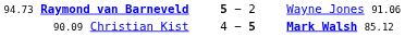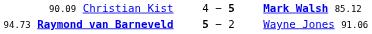 <table style="text-align:center">
 <tr>
 <th width=223></th>
 <th width=100></th>
 <th width=223></th>
 </tr>
 <tr>
+<td align=right><small><span>90.09</span></small> <a href='#'>Christian Kist</a> </td>
+<td>4 − <strong>5</strong></td>
+<td align=left> <strong><a href='#'>Mark Walsh</a></strong> <small><span>85.12</span></small></td>
+</tr>
+<tr>
 <td align=right><small><span>94.73</span></small> <strong><a href='#'>Raymond van Barneveld</a></strong> </td>
 <td><strong>5</strong> − 2</td>
 <td align=left> <a href='#'>Wayne Jones</a> <small><span>91.06</span></small></td>
 </tr>
-<tr>
-<td align=right><small><span>90.09</span></small> <a href='#'>Christian Kist</a> </td>
-<td>4 − <strong>5</strong></td>
-<td align=left> <strong><a href='#'>Mark Walsh</a></strong> <small><span>85.12</span></small></td>
-</tr>
 </table>
